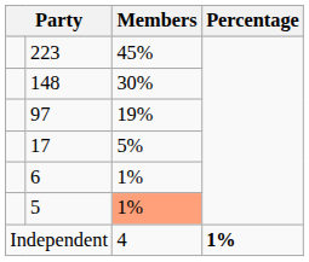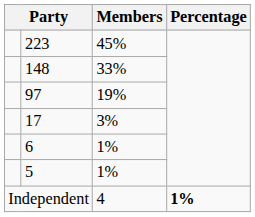 <table class="wikitable">
 <tr bgcolor="#cccccc" align="center" valign="bottom">
 <th colspan=2>Party</th>
 <th>Members</th>
 <th>Percentage</th>
 </tr>
 <tr>
 <td></td>
 <td>223</td>
 <td>45%</td>
 </tr>
 <tr>
 <td></td>
 <td>148</td>
-<td>30%</td>
+<td>33%</td>
 </tr>
 <tr>
 <td></td>
 <td>97</td>
 <td>19%</td>
 </tr>
 <tr>
 <td></td>
 <td>17</td>
-<td>5%</td>
+<td>3%</td>
 </tr>
 <tr>
 <td></td>
 <td>6</td>
 <td>1%</td>
 </tr>
 <tr>
 <td></td>
 <td>5</td>
-<td style="background: lightsalmon;">1%</td>
+<td>1%</td>
 </tr>
 <tr>
 <td colspan=2>Independent</td>
 <td>4</td>
 <td><strong>1%</strong></td>
 </tr>
 </table>
